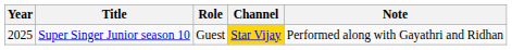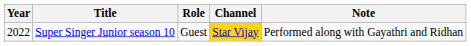 <table class="wikitable sortable">
 <tr>
 <th>Year</th>
 <th>Title</th>
 <th>Role</th>
 <th>Channel</th>
 <th>Note</th>
 </tr>
 <tr>
-<td>2025</td>
+<td>2022</td>
 <td><a href='#'>Super Singer Junior season 10</a></td>
 <td>Guest</td>
 <td style="background: gold;"><a href='#'>Star Vijay</a></td>
 <td>Performed along with Gayathri and Ridhan</td>
 </tr>
 </table>
